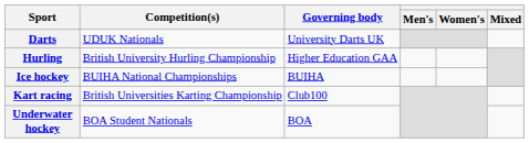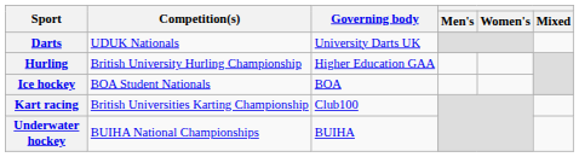 <table class="wikitable" style="font-size:85%; text-align:left;">
 <tr>
 <th rowspan="2">Sport</th>
 <th rowspan="2">Competition(s)</th>
 <th rowspan="2"><a href='#'>Governing body</a></th>
 <th colspan="3"></th>
 </tr>
 <tr>
 <th>Men's</th>
 <th>Women's</th>
 <th>Mixed</th>
 </tr>
 <tr>
 <th><a href='#'>Darts</a></th>
 <td nowrap><a href='#'>UDUK Nationals</a></td>
 <td nowrap><a href='#'>University Darts UK</a></td>
 <td colspan="2" style="background:#ddd;"></td>
 <td nowrap></td>
 </tr>
 <tr>
 <th><a href='#'>Hurling</a></th>
 <td nowrap><a href='#'>British University Hurling Championship</a></td>
 <td nowrap><a href='#'>Higher Education GAA</a></td>
 <td nowrap></td>
 <td nowrap></td>
 <td rowspan="2" style="background:#ddd;"></td>
 </tr>
 <tr>
 <th><a href='#'>Ice hockey</a></th>
-<td nowrap><a href='#'>BUIHA National Championships</a></td>
-<td nowrap><a href='#'>BUIHA</a></td>
+<td nowrap><a href='#'>BOA Student Nationals</a></td>
+<td nowrap><a href='#'>BOA</a></td>
 <td nowrap></td>
 <td nowrap></td>
 </tr>
 <tr>
 <th><a href='#'>Kart racing</a></th>
 <td nowrap><a href='#'>British Universities Karting Championship</a></td>
 <td nowrap><a href='#'>Club100</a></td>
 <td colspan="2" rowspan="2" style="background:#ddd;"></td>
 <td nowrap></td>
 </tr>
 <tr>
 <th><a href='#'>Underwater hockey</a></th>
-<td nowrap><a href='#'>BOA Student Nationals</a></td>
-<td nowrap><a href='#'>BOA</a></td>
+<td nowrap><a href='#'>BUIHA National Championships</a></td>
+<td nowrap><a href='#'>BUIHA</a></td>
 <td nowrap></td>
 </tr>
 </table>
